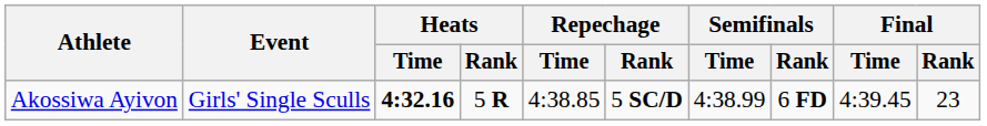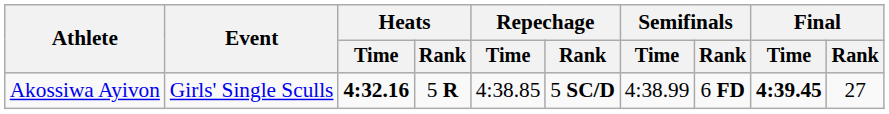 <table class="wikitable" style="font-size:90%">
 <tr>
 <th rowspan="2">Athlete</th>
 <th rowspan="2">Event</th>
 <th colspan="2">Heats</th>
 <th colspan="2">Repechage</th>
 <th colspan="2">Semifinals</th>
 <th colspan="2">Final</th>
 </tr>
 <tr style="font-size:95%">
 <th>Time</th>
 <th>Rank</th>
 <th>Time</th>
 <th>Rank</th>
 <th>Time</th>
 <th>Rank</th>
 <th>Time</th>
 <th>Rank</th>
 </tr>
 <tr align=center>
 <td align=left><a href='#'>Akossiwa Ayivon</a></td>
 <td align=left><a href='#'>Girls' Single Sculls</a></td>
 <td><strong>4:32.16</strong></td>
 <td>5 <strong>R</strong></td>
 <td>4:38.85</td>
 <td>5 <strong>SC/D</strong></td>
 <td>4:38.99</td>
 <td>6 <strong>FD</strong></td>
-<td>4:39.45</td>
-<td>23</td>
+<td><strong>4:39.45</strong></td>
+<td>27</td>
 </tr>
 </table>
